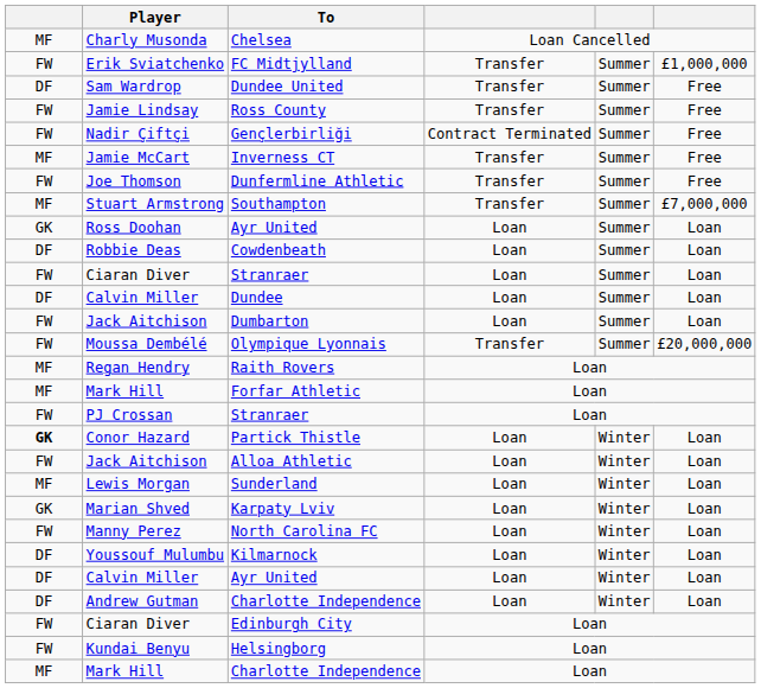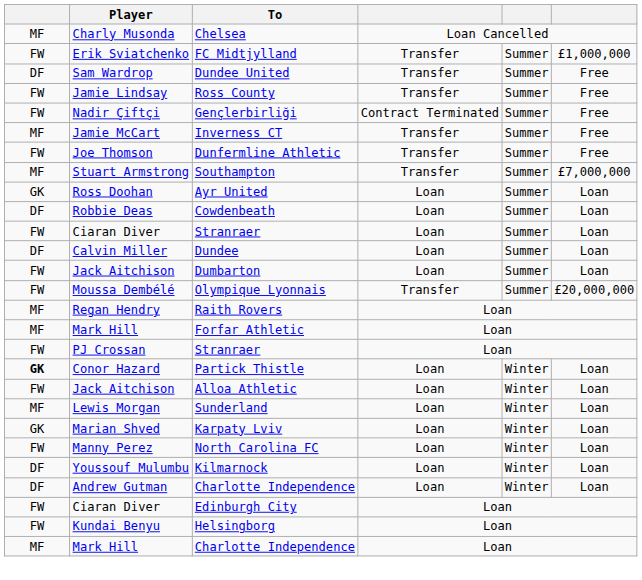 <table class="wikitable sortable" style="text-align:center;">
 <tr>
 <th style="width:64px;"></th>
 <th>Player</th>
 <th>To</th>
 <th></th>
 <th></th>
 <th style="width:84px;"></th>
 </tr>
 <tr>
 <td>MF</td>
 <td align="left"> <a href='#'>Charly Musonda</a></td>
 <td style="text-align:left"> <a href='#'>Chelsea</a></td>
 <td align=center colspan=3>Loan Cancelled</td>
 </tr>
 <tr>
 <td>FW</td>
 <td align="left"> <a href='#'>Erik Sviatchenko</a></td>
 <td style="text-align:left"> <a href='#'>FC Midtjylland</a></td>
 <td>Transfer</td>
 <td>Summer</td>
 <td>£1,000,000</td>
 </tr>
 <tr>
 <td>DF</td>
 <td align="left"> <a href='#'>Sam Wardrop</a></td>
 <td style="text-align:left"> <a href='#'>Dundee United</a></td>
 <td>Transfer</td>
 <td>Summer</td>
 <td>Free</td>
 </tr>
 <tr>
 <td>FW</td>
 <td align="left"> <a href='#'>Jamie Lindsay</a></td>
 <td style="text-align:left"> <a href='#'>Ross County</a></td>
 <td>Transfer</td>
 <td>Summer</td>
 <td>Free</td>
 </tr>
 <tr>
 <td>FW</td>
 <td align="left"> <a href='#'>Nadir Çiftçi</a></td>
 <td style="text-align:left"> <a href='#'>Gençlerbirliği</a></td>
 <td>Contract Terminated</td>
 <td>Summer</td>
 <td>Free</td>
 </tr>
 <tr>
 <td>MF</td>
 <td align="left"> <a href='#'>Jamie McCart</a></td>
 <td style="text-align:left"> <a href='#'>Inverness CT</a></td>
 <td>Transfer</td>
 <td>Summer</td>
 <td>Free</td>
 </tr>
 <tr>
 <td>FW</td>
 <td align="left"> <a href='#'>Joe Thomson</a></td>
 <td style="text-align:left"> <a href='#'>Dunfermline Athletic</a></td>
 <td>Transfer</td>
 <td>Summer</td>
 <td>Free</td>
 </tr>
 <tr>
 <td>MF</td>
 <td align="left"> <a href='#'>Stuart Armstrong</a></td>
 <td style="text-align:left"> <a href='#'>Southampton</a></td>
 <td>Transfer</td>
 <td>Summer</td>
 <td>£7,000,000</td>
 </tr>
 <tr>
 <td>GK</td>
 <td align="left"> <a href='#'>Ross Doohan</a></td>
 <td style="text-align:left"> <a href='#'>Ayr United</a></td>
 <td>Loan</td>
 <td>Summer</td>
 <td>Loan</td>
 </tr>
 <tr>
 <td>DF</td>
 <td align="left"> <a href='#'>Robbie Deas</a></td>
 <td style="text-align:left"> <a href='#'>Cowdenbeath</a></td>
 <td>Loan</td>
 <td>Summer</td>
 <td>Loan</td>
 </tr>
 <tr>
 <td>FW</td>
 <td align="left"> Ciaran Diver</td>
 <td style="text-align:left"> <a href='#'>Stranraer</a></td>
 <td>Loan</td>
 <td>Summer</td>
 <td>Loan</td>
 </tr>
 <tr>
 <td>DF</td>
 <td align="left"> <a href='#'>Calvin Miller</a></td>
 <td style="text-align:left"> <a href='#'>Dundee</a></td>
 <td>Loan</td>
 <td>Summer</td>
 <td>Loan</td>
 </tr>
 <tr>
 <td>FW</td>
 <td align="left"> <a href='#'>Jack Aitchison</a></td>
 <td style="text-align:left"> <a href='#'>Dumbarton</a></td>
 <td>Loan</td>
 <td>Summer</td>
 <td>Loan</td>
 </tr>
 <tr>
 <td>FW</td>
 <td align="left"> <a href='#'>Moussa Dembélé</a></td>
 <td style="text-align:left"> <a href='#'>Olympique Lyonnais</a></td>
 <td>Transfer</td>
 <td>Summer</td>
 <td>£20,000,000</td>
 </tr>
 <tr>
 <td>MF</td>
 <td align="left"> <a href='#'>Regan Hendry</a></td>
 <td style="text-align:left"> <a href='#'>Raith Rovers</a></td>
 <td align=center colspan=3>Loan</td>
 </tr>
 <tr>
 <td>MF</td>
 <td align="left"> <a href='#'>Mark Hill</a></td>
 <td style="text-align:left"> <a href='#'>Forfar Athletic</a></td>
 <td align=center colspan=3>Loan</td>
 </tr>
 <tr>
 <td>FW</td>
 <td align="left"> <a href='#'>PJ Crossan</a></td>
 <td style="text-align:left"> <a href='#'>Stranraer</a></td>
 <td align=center colspan=3>Loan</td>
 </tr>
 <tr>
 <td><strong>GK</strong></td>
 <td align="left"> <a href='#'>Conor Hazard</a></td>
 <td style="text-align:left"> <a href='#'>Partick Thistle</a></td>
 <td>Loan</td>
 <td>Winter</td>
 <td>Loan</td>
 </tr>
 <tr>
 <td>FW</td>
 <td align="left"> <a href='#'>Jack Aitchison</a></td>
 <td style="text-align:left"> <a href='#'>Alloa Athletic</a></td>
 <td>Loan</td>
 <td>Winter</td>
 <td>Loan</td>
 </tr>
 <tr>
 <td>MF</td>
 <td align="left"> <a href='#'>Lewis Morgan</a></td>
 <td style="text-align:left"> <a href='#'>Sunderland</a></td>
 <td>Loan</td>
 <td>Winter</td>
 <td>Loan</td>
 </tr>
 <tr>
 <td>GK</td>
 <td align="left"> <a href='#'>Marian Shved</a></td>
 <td style="text-align:left"> <a href='#'>Karpaty Lviv</a></td>
 <td>Loan</td>
 <td>Winter</td>
 <td>Loan</td>
 </tr>
 <tr>
 <td>FW</td>
 <td align="left"> <a href='#'>Manny Perez</a></td>
 <td style="text-align:left"> <a href='#'>North Carolina FC</a></td>
 <td>Loan</td>
 <td>Winter</td>
 <td>Loan</td>
 </tr>
 <tr>
 <td>DF</td>
 <td align="left"> <a href='#'>Youssouf Mulumbu</a></td>
 <td style="text-align:left"> <a href='#'>Kilmarnock</a></td>
 <td>Loan</td>
 <td>Winter</td>
 <td>Loan</td>
 </tr>
 <tr>
 <td>DF</td>
-<td align="left"> <a href='#'>Calvin Miller</a></td>
-<td style="text-align:left"> <a href='#'>Ayr United</a></td>
-<td>Loan</td>
-<td>Winter</td>
-<td>Loan</td>
-</tr>
-<tr>
-<td>DF</td>
 <td align="left"> <a href='#'>Andrew Gutman</a></td>
 <td style="text-align:left"> <a href='#'>Charlotte Independence</a></td>
 <td>Loan</td>
 <td>Winter</td>
 <td>Loan</td>
 </tr>
 <tr>
 <td>FW</td>
 <td align="left"> Ciaran Diver</td>
 <td style="text-align:left"> <a href='#'>Edinburgh City</a></td>
 <td align=center colspan=3>Loan</td>
 </tr>
 <tr>
 <td>FW</td>
 <td align="left"> <a href='#'>Kundai Benyu</a></td>
 <td style="text-align:left"> <a href='#'>Helsingborg</a></td>
 <td align=center colspan=3>Loan</td>
 </tr>
 <tr>
 <td>MF</td>
 <td align="left"> <a href='#'>Mark Hill</a></td>
 <td style="text-align:left"> <a href='#'>Charlotte Independence</a></td>
 <td align=center colspan=3>Loan</td>
 </tr>
 </table>
